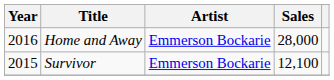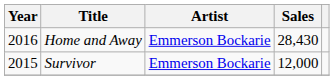 <table class="wikitable sortable" style="text-align: center;">
 <tr>
 <th>Year</th>
 <th>Title</th>
 <th>Artist</th>
 <th>Sales</th>
 <th></th>
 </tr>
 <tr>
 <td>2016</td>
 <td style="text-align: left;"><em>Home and Away</em></td>
 <td style="text-align: left;"><a href='#'>Emmerson Bockarie</a></td>
-<td>28,000</td>
+<td>28,430</td>
 <td></td>
 </tr>
 <tr>
 <td>2015</td>
 <td style="text-align: left;"><em>Survivor</em></td>
 <td style="text-align: left;"><a href='#'>Emmerson Bockarie</a></td>
-<td>12,100</td>
+<td>12,000</td>
 <td></td>
 </tr>
 <tr>
 </tr>
 </table>
